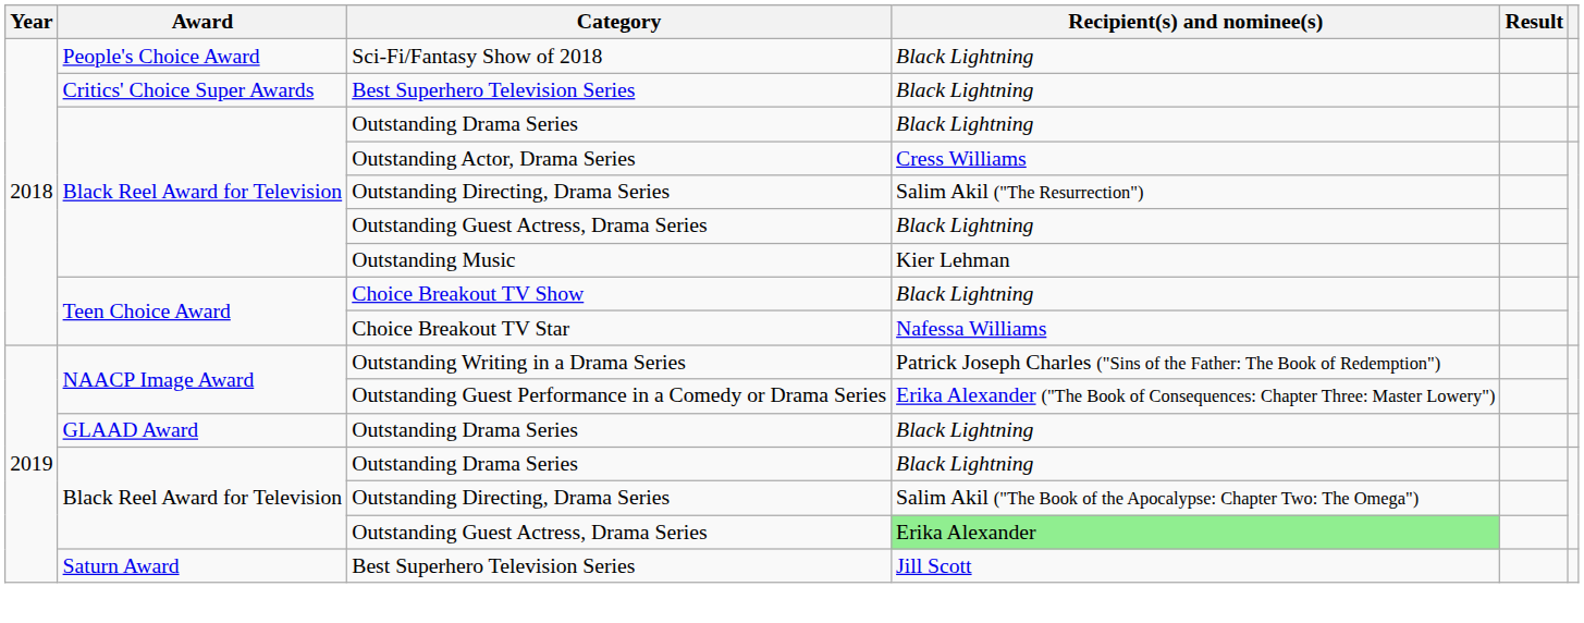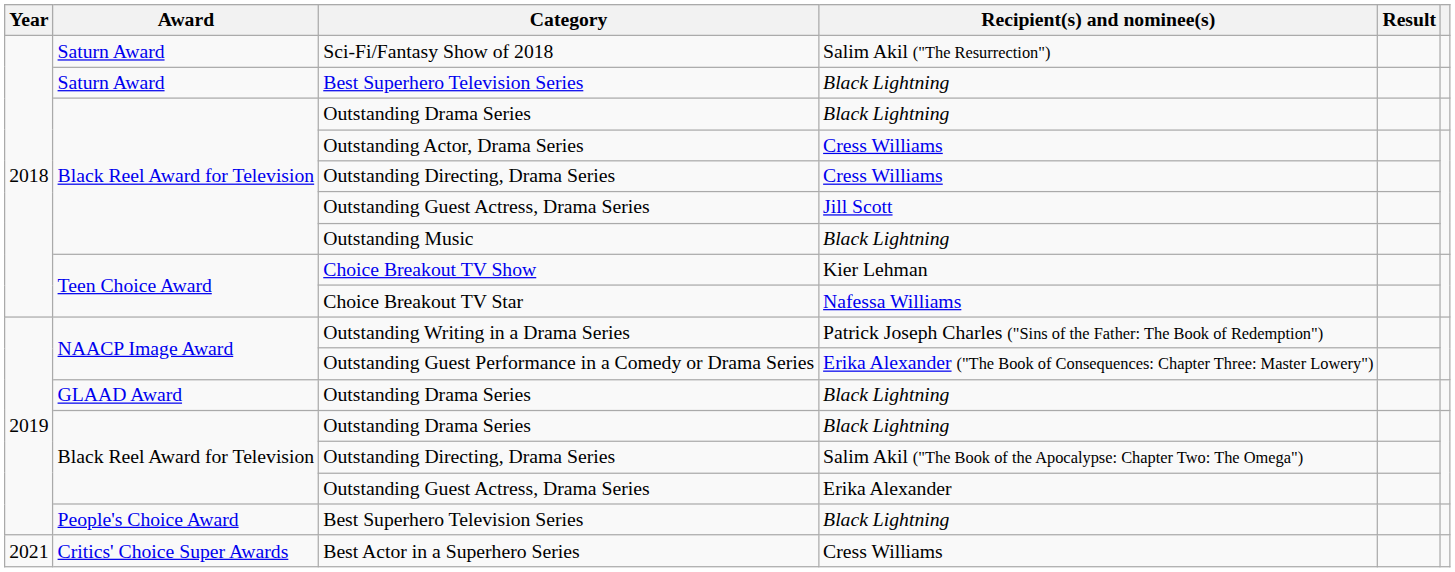 <table class="wikitable sortable plainrowheaders">
 <tr style="background:#ccc; text-align:center;">
 <th scope="col">Year</th>
 <th scope="col">Award</th>
 <th scope="col">Category</th>
 <th scope="col">Recipient(s) and nominee(s)</th>
 <th scope="col">Result</th>
 <th scope="col" class="unsortable"></th>
 </tr>
 <tr>
 <td rowspan="9">2018</td>
-<td><a href='#'>People's Choice Award</a></td>
+<td><a href='#'>Saturn Award</a></td>
 <td>Sci-Fi/Fantasy Show of 2018</td>
-<td><em>Black Lightning</em></td>
+<td>Salim Akil <small>("The Resurrection")</small></td>
 <td></td>
 <td style="text-align:center;"></td>
 </tr>
 <tr>
-<td><a href='#'>Critics' Choice Super Awards</a></td>
+<td><a href='#'>Saturn Award</a></td>
 <td><a href='#'>Best Superhero Television Series</a></td>
 <td><em>Black Lightning</em></td>
 <td></td>
 <td style="text-align:center;"></td>
 </tr>
 <tr>
 <td rowspan="5"><a href='#'>Black Reel Award for Television</a></td>
 <td>Outstanding Drama Series</td>
 <td><em>Black Lightning</em></td>
 <td></td>
 <td style="text-align:center;"></td>
 </tr>
 <tr>
 <td>Outstanding Actor, Drama Series</td>
 <td><a href='#'>Cress Williams</a></td>
 <td></td>
 <td style="text-align:center;" rowspan="4"></td>
 </tr>
 <tr>
 <td>Outstanding Directing, Drama Series</td>
-<td>Salim Akil <small>("The Resurrection")</small></td>
+<td><a href='#'>Cress Williams</a></td>
 <td></td>
 </tr>
 <tr>
 <td>Outstanding Guest Actress, Drama Series</td>
-<td><em>Black Lightning</em></td>
+<td><a href='#'>Jill Scott</a></td>
 <td></td>
 </tr>
 <tr>
 <td>Outstanding Music</td>
-<td>Kier Lehman</td>
+<td><em>Black Lightning</em></td>
 <td></td>
 </tr>
 <tr>
 <td rowspan="2"><a href='#'>Teen Choice Award</a></td>
 <td><a href='#'>Choice Breakout TV Show</a></td>
-<td><em>Black Lightning</em></td>
+<td>Kier Lehman</td>
 <td></td>
 <td style="text-align:center;" rowspan="2"></td>
 </tr>
 <tr>
 <td>Choice Breakout TV Star</td>
 <td><a href='#'>Nafessa Williams</a></td>
 <td></td>
 </tr>
 <tr>
 <td rowspan="7">2019</td>
 <td rowspan="2"><a href='#'>NAACP Image Award</a></td>
 <td>Outstanding Writing in a Drama Series</td>
 <td>Patrick Joseph Charles <small>("Sins of the Father: The Book of Redemption")</small></td>
 <td></td>
 <td style="text-align:center;" rowspan="2"></td>
 </tr>
 <tr>
 <td>Outstanding Guest Performance in a Comedy or Drama Series</td>
 <td><a href='#'>Erika Alexander</a> <small>("The Book of Consequences: Chapter Three: Master Lowery")</small></td>
 <td></td>
 </tr>
 <tr>
 <td><a href='#'>GLAAD Award</a></td>
 <td>Outstanding Drama Series</td>
 <td><em>Black Lightning</em></td>
 <td></td>
 <td style="text-align:center;"></td>
 </tr>
 <tr>
 <td rowspan="3">Black Reel Award for Television</td>
 <td>Outstanding Drama Series</td>
 <td><em>Black Lightning</em></td>
 <td></td>
 <td style="text-align:center;" rowspan="3"></td>
 </tr>
 <tr>
 <td>Outstanding Directing, Drama Series</td>
 <td>Salim Akil <small>("The Book of the Apocalypse: Chapter Two: The Omega")</small></td>
 <td></td>
 </tr>
 <tr>
 <td>Outstanding Guest Actress, Drama Series</td>
-<td style="background: lightgreen;">Erika Alexander</td>
+<td>Erika Alexander</td>
 <td></td>
 </tr>
 <tr>
-<td><a href='#'>Saturn Award</a></td>
+<td><a href='#'>People's Choice Award</a></td>
 <td>Best Superhero Television Series</td>
-<td><a href='#'>Jill Scott</a></td>
+<td><em>Black Lightning</em></td>
+<td></td>
+<td style="text-align:center;"></td>
+</tr>
+<tr>
+<td>2021</td>
+<td><a href='#'>Critics' Choice Super Awards</a></td>
+<td>Best Actor in a Superhero Series</td>
+<td>Cress Williams</td>
 <td></td>
 <td style="text-align:center;"></td>
 </tr>
 </table>
